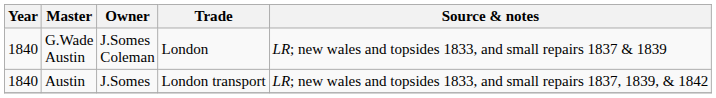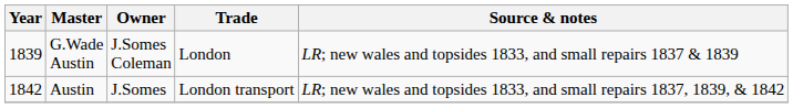 <table class=" wikitable">
 <tr>
 <th>Year</th>
 <th>Master</th>
 <th>Owner</th>
 <th>Trade</th>
 <th>Source & notes</th>
 </tr>
 <tr>
-<td>1840</td>
+<td>1839</td>
 <td>G.Wade<br>Austin</td>
 <td>J.Somes<br>Coleman</td>
 <td>London</td>
 <td><em>LR</em>; new wales and topsides 1833, and small repairs 1837 & 1839</td>
 </tr>
 <tr>
-<td>1840</td>
+<td>1842</td>
 <td>Austin</td>
 <td>J.Somes</td>
 <td>London transport</td>
 <td><em>LR</em>; new wales and topsides 1833, and small repairs 1837, 1839, & 1842</td>
 </tr>
 <tr>
 </tr>
 </table>
